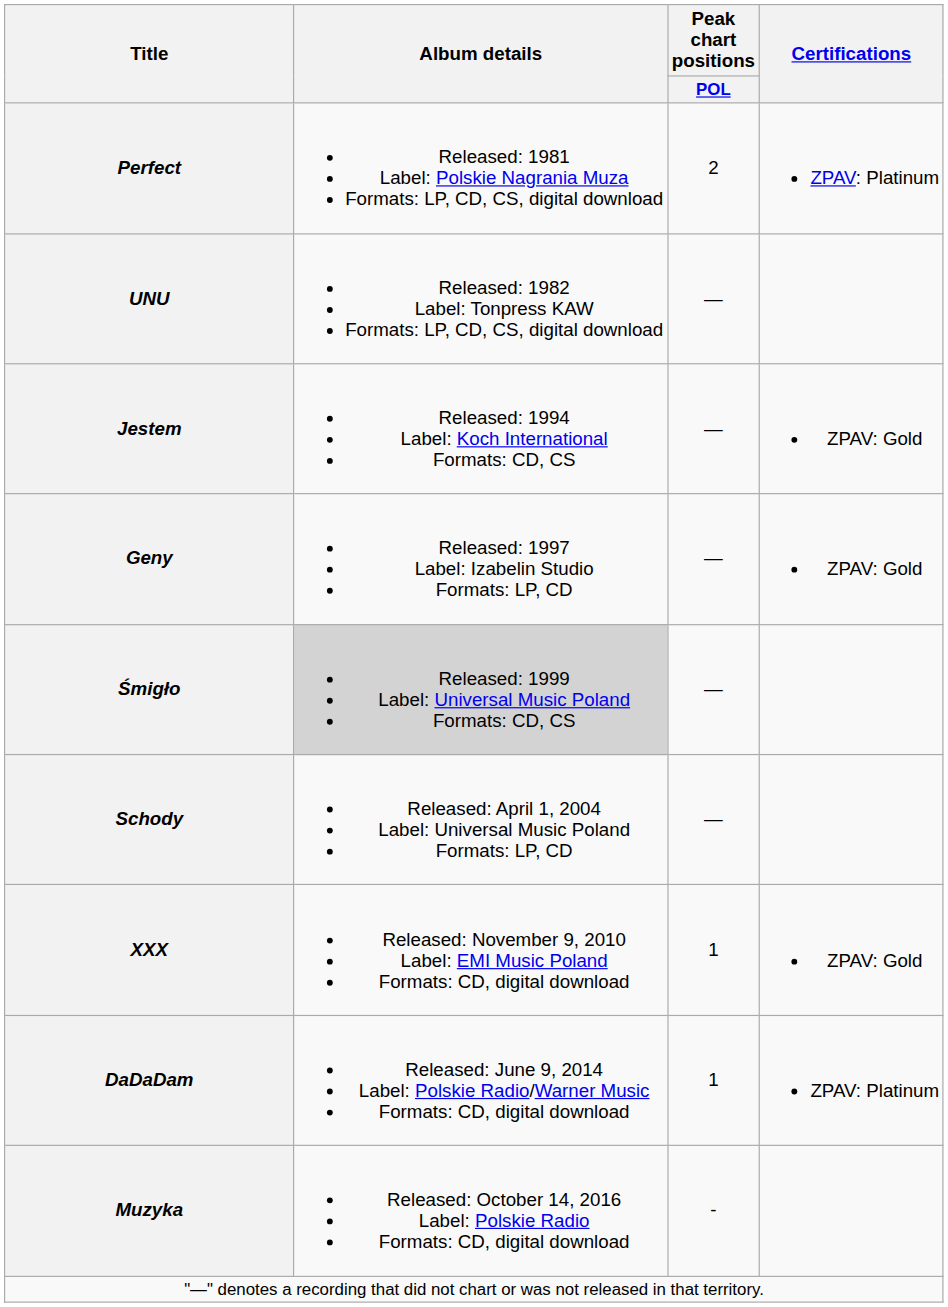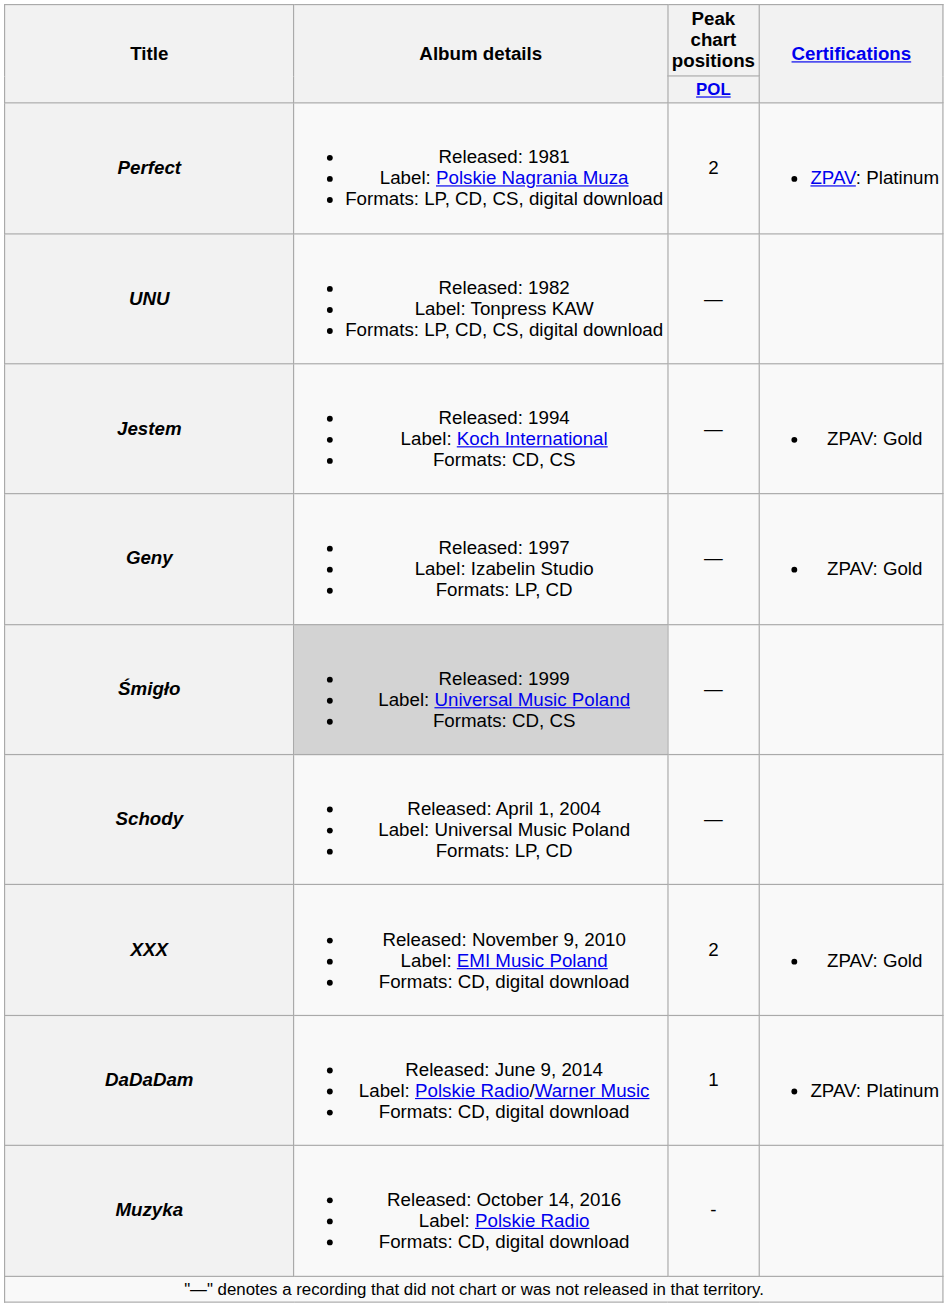 <table class="wikitable plainrowheaders" style="text-align:center;" border="1">
 <tr>
 <th scope="col" rowspan="2" style="width:15em;">Title</th>
 <th scope="col" rowspan="2">Album details</th>
 <th scope="col" colspan="1">Peak chart positions</th>
 <th scope="col" rowspan="2"><a href='#'>Certifications</a></th>
 </tr>
 <tr>
 <th scope="col" style="width:3.5em;font-size:90%;"><a href='#'>POL</a><br></th>
 </tr>
 <tr>
 <th scope="row"><em>Perfect</em></th>
 <td><br><ul><li>Released: 1981</li><li>Label: <a href='#'>Polskie Nagrania Muza</a></li><li>Formats: LP, CD, CS, digital download</li></ul></td>
 <td>2</td>
 <td><br><ul><li><a href='#'>ZPAV</a>: Platinum</li></ul></td>
 </tr>
 <tr>
 <th scope="row"><em>UNU</em></th>
 <td><br><ul><li>Released: 1982</li><li>Label: Tonpress KAW</li><li>Formats: LP, CD, CS, digital download</li></ul></td>
 <td>—</td>
 <td></td>
 </tr>
 <tr>
 <th scope="row"><em>Jestem</em></th>
 <td><br><ul><li>Released: 1994</li><li>Label: <a href='#'>Koch International</a></li><li>Formats: CD, CS</li></ul></td>
 <td>—</td>
 <td><br><ul><li>ZPAV: Gold</li></ul></td>
 </tr>
 <tr>
 <th scope="row"><em>Geny</em></th>
 <td><br><ul><li>Released: 1997</li><li>Label: Izabelin Studio</li><li>Formats: LP, CD</li></ul></td>
 <td>—</td>
 <td><br><ul><li>ZPAV: Gold</li></ul></td>
 </tr>
 <tr>
 <th scope="row"><em>Śmigło</em></th>
 <td style="background: lightgrey;"><br><ul><li>Released: 1999</li><li>Label: <a href='#'>Universal Music Poland</a></li><li>Formats: CD, CS</li></ul></td>
 <td>—</td>
 <td></td>
 </tr>
 <tr>
 <th scope="row"><em>Schody</em></th>
 <td><br><ul><li>Released: April 1, 2004</li><li>Label: Universal Music Poland</li><li>Formats: LP, CD</li></ul></td>
 <td>—</td>
 <td></td>
 </tr>
 <tr>
 <th scope="row"><em>XXX</em></th>
 <td><br><ul><li>Released: November 9, 2010</li><li>Label: <a href='#'>EMI Music Poland</a></li><li>Formats: CD, digital download</li></ul></td>
-<td>1</td>
+<td>2</td>
 <td><br><ul><li>ZPAV: Gold</li></ul></td>
 </tr>
 <tr>
 <th scope="row"><em>DaDaDam</em></th>
 <td><br><ul><li>Released: June 9, 2014</li><li>Label: <a href='#'>Polskie Radio</a>/<a href='#'>Warner Music</a></li><li>Formats: CD, digital download</li></ul></td>
 <td>1</td>
 <td><br><ul><li>ZPAV: Platinum</li></ul></td>
 </tr>
 <tr>
 <th scope="row"><em>Muzyka</em></th>
 <td><br><ul><li>Released: October 14, 2016</li><li>Label: <a href='#'>Polskie Radio</a></li><li>Formats: CD, digital download</li></ul></td>
 <td>-</td>
 <td></td>
 </tr>
 <tr>
 <td colspan="10" style="font-size:90%">"—" denotes a recording that did not chart or was not released in that territory.</td>
 </tr>
 </table>
